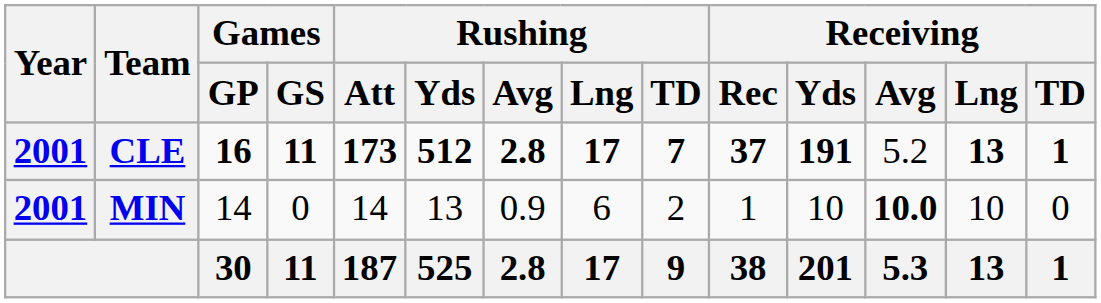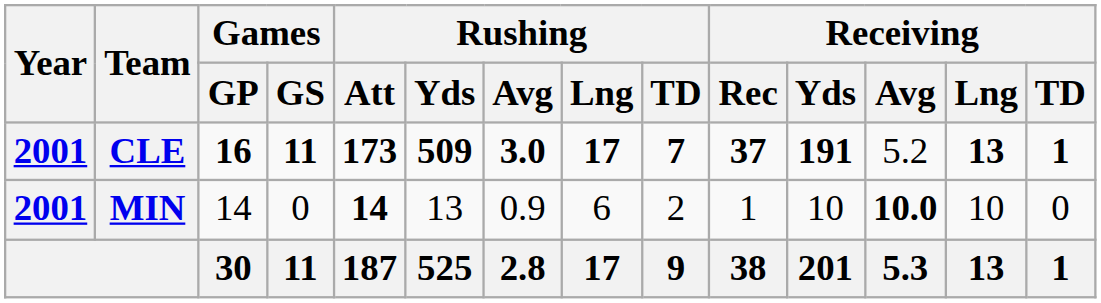 <table class="wikitable" style="text-align:center;">
 <tr>
 <th rowspan="2">Year</th>
 <th rowspan="2">Team</th>
 <th colspan="2">Games</th>
 <th colspan="5">Rushing</th>
 <th colspan="5">Receiving</th>
 </tr>
 <tr>
 <th>GP</th>
 <th>GS</th>
 <th>Att</th>
 <th>Yds</th>
 <th>Avg</th>
 <th>Lng</th>
 <th>TD</th>
 <th>Rec</th>
 <th>Yds</th>
 <th>Avg</th>
 <th>Lng</th>
 <th>TD</th>
 </tr>
 <tr>
 <th><a href='#'>2001</a></th>
 <th><a href='#'>CLE</a></th>
 <td><strong>16</strong></td>
 <td><strong>11</strong></td>
 <td><strong>173</strong></td>
-<td><strong>512</strong></td>
-<td><strong>2.8</strong></td>
+<td><strong>509</strong></td>
+<td><strong>3.0</strong></td>
 <td><strong>17</strong></td>
 <td><strong>7</strong></td>
 <td><strong>37</strong></td>
 <td><strong>191</strong></td>
 <td>5.2</td>
 <td><strong>13</strong></td>
 <td><strong>1</strong></td>
 </tr>
 <tr>
 <th><a href='#'>2001</a></th>
 <th><a href='#'>MIN</a></th>
 <td>14</td>
 <td>0</td>
-<td>14</td>
+<td><strong>14</strong></td>
 <td>13</td>
 <td>0.9</td>
 <td>6</td>
 <td>2</td>
 <td>1</td>
 <td>10</td>
 <td><strong>10.0</strong></td>
 <td>10</td>
 <td>0</td>
 </tr>
 <tr>
 <th colspan="2"></th>
 <th>30</th>
 <th>11</th>
 <th>187</th>
 <th>525</th>
 <th>2.8</th>
 <th>17</th>
 <th>9</th>
 <th>38</th>
 <th>201</th>
 <th>5.3</th>
 <th>13</th>
 <th>1</th>
 </tr>
 </table>
